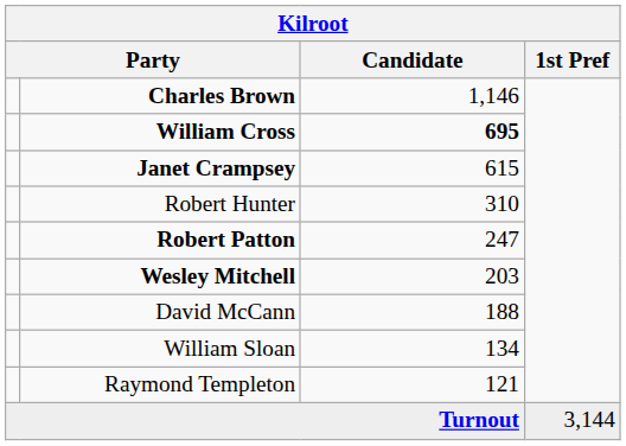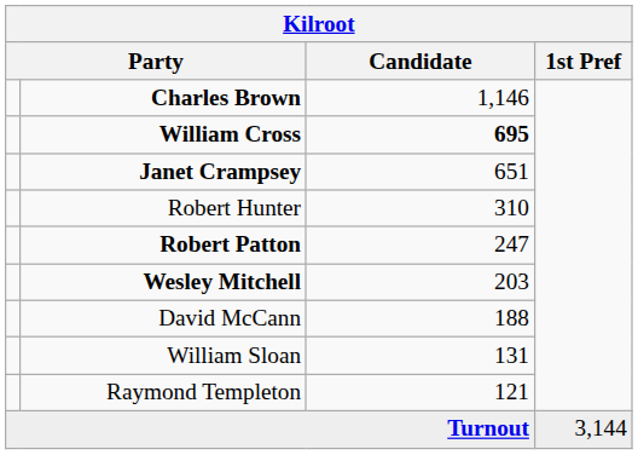 <table class="wikitable">
 <tr>
 <th colspan="4" align="center"><a href='#'>Kilroot</a></th>
 </tr>
 <tr>
 <th colspan="2" align="center" width=200>Party</th>
 <th width=150>Candidate</th>
 <th width=60>1st Pref</th>
 </tr>
 <tr>
 <td></td>
 <td align="right"><strong>Charles Brown</strong></td>
 <td align="right">1,146</td>
 </tr>
 <tr>
 <td></td>
 <td align="right"><strong>William Cross</strong></td>
 <td align="right"><strong>695</strong></td>
 </tr>
 <tr>
 <td></td>
 <td align="right"><strong>Janet Crampsey</strong></td>
-<td align="right">615</td>
+<td align="right">651</td>
 </tr>
 <tr>
 <td></td>
 <td align="right">Robert Hunter</td>
 <td align="right">310</td>
 </tr>
 <tr>
 <td></td>
 <td align="right"><strong>Robert Patton</strong></td>
 <td align="right">247</td>
 </tr>
 <tr>
 <td></td>
 <td align="right"><strong>Wesley Mitchell</strong></td>
 <td align="right">203</td>
 </tr>
 <tr>
 <td></td>
 <td align="right">David McCann</td>
 <td align="right">188</td>
 </tr>
 <tr>
 <td></td>
 <td align="right">William Sloan</td>
-<td align="right">134</td>
+<td align="right">131</td>
 </tr>
 <tr>
 <td></td>
 <td align="right">Raymond Templeton</td>
 <td align="right">121</td>
 </tr>
 <tr bgcolor="EEEEEE">
 <td colspan=3 align="right"><strong><a href='#'>Turnout</a></strong></td>
 <td align="right">3,144</td>
 </tr>
 </table>
